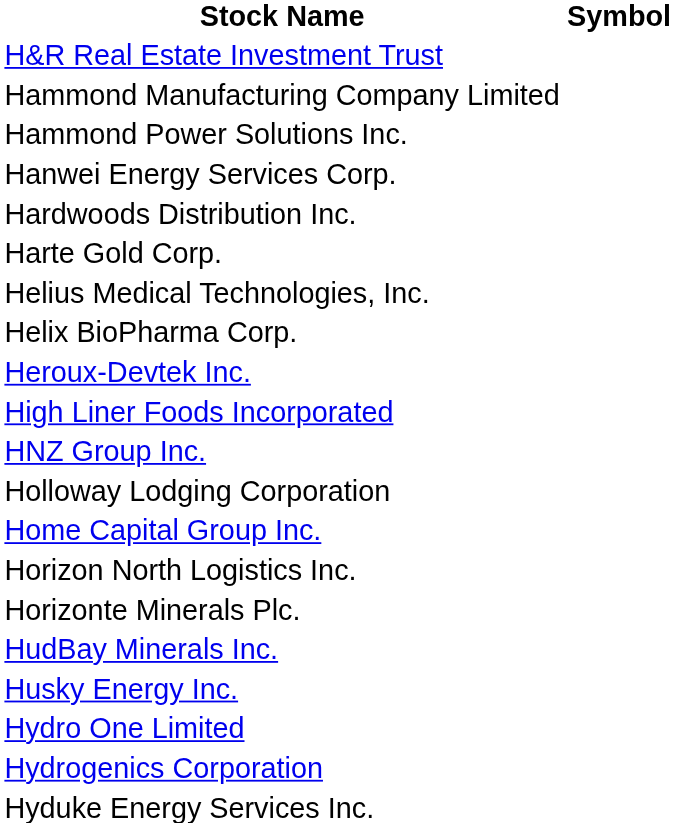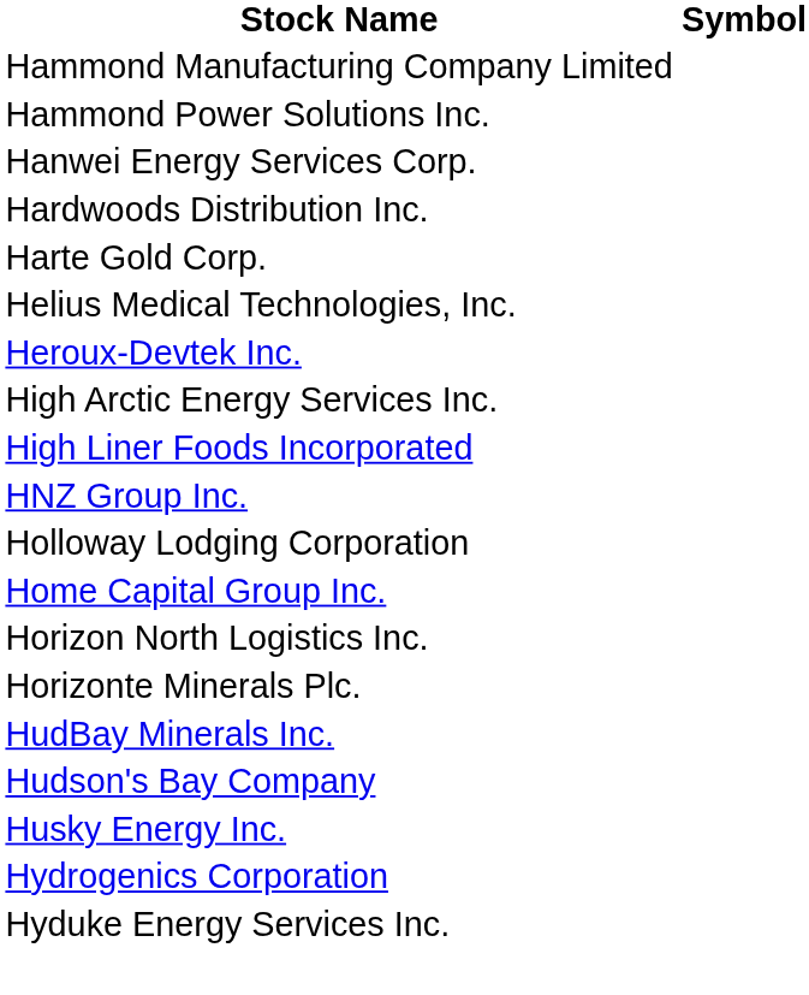 <table style="background:transparent;">
 <tr>
 <th>Stock Name</th>
 <th>Symbol</th>
-</tr>
-<tr --->
-<td><a href='#'>H&R Real Estate Investment Trust</a></td>
-<td></td>
 </tr>
 <tr --->
 <td>Hammond Manufacturing Company Limited</td>
 <td></td>
 </tr>
 <tr --->
 <td>Hammond Power Solutions Inc.</td>
 <td></td>
 </tr>
 <tr --->
 <td>Hanwei Energy Services Corp.</td>
 <td></td>
 </tr>
 <tr --->
 <td>Hardwoods Distribution Inc.</td>
 <td></td>
 </tr>
 <tr --->
 <td>Harte Gold Corp.</td>
 <td></td>
 </tr>
 <tr>
 <td>Helius Medical Technologies, Inc.</td>
 <td></td>
 </tr>
 <tr --->
-<td>Helix BioPharma Corp.</td>
+<td><a href='#'>Heroux-Devtek Inc.</a></td>
 <td></td>
 </tr>
 <tr --->
-<td><a href='#'>Heroux-Devtek Inc.</a></td>
+<td>High Arctic Energy Services Inc.</td>
 <td></td>
 </tr>
 <tr --->
 <td><a href='#'>High Liner Foods Incorporated</a></td>
 <td></td>
 </tr>
 <tr --->
 <td><a href='#'>HNZ Group Inc.</a></td>
 <td></td>
 </tr>
 <tr --->
 <td>Holloway Lodging Corporation</td>
 <td></td>
 </tr>
 <tr --->
 <td><a href='#'>Home Capital Group Inc.</a></td>
 <td></td>
 </tr>
 <tr --->
 <td>Horizon North Logistics Inc.</td>
 <td></td>
 </tr>
 <tr --->
 <td>Horizonte Minerals Plc.</td>
 <td></td>
 </tr>
 <tr --->
 <td><a href='#'>HudBay Minerals Inc.</a></td>
 <td></td>
 </tr>
 <tr --->
-<td><a href='#'>Husky Energy Inc.</a></td>
+<td><a href='#'>Hudson's Bay Company</a></td>
 <td></td>
 </tr>
-<tr>
-<td><a href='#'>Hydro One Limited</a></td>
+<tr --->
+<td><a href='#'>Husky Energy Inc.</a></td>
 <td></td>
 </tr>
 <tr --->
 <td><a href='#'>Hydrogenics Corporation</a></td>
 <td></td>
 </tr>
 <tr --->
 <td>Hyduke Energy Services Inc.</td>
 <td></td>
 </tr>
 <tr --->
 </tr>
 </table>
